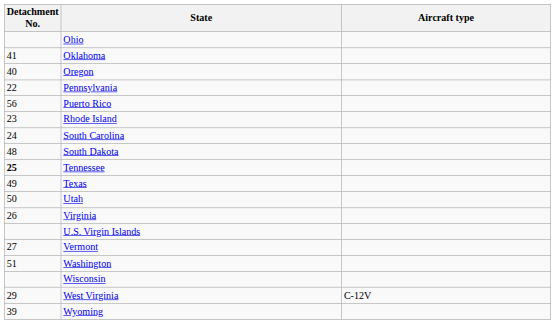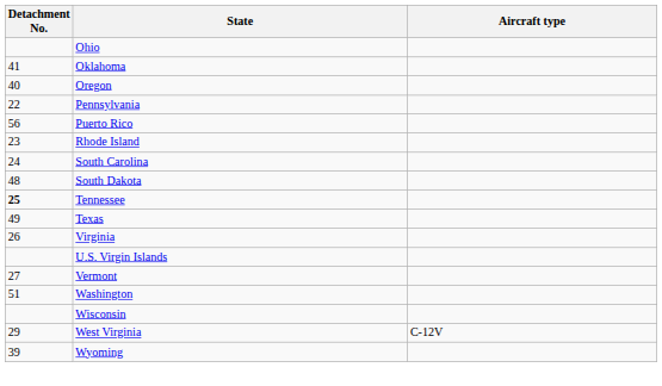 <table class="wikitable">
 <tr>
 <th style="width: 10%;">Detachment No.</th>
 <th>State</th>
 <th>Aircraft type</th>
 </tr>
 <tr>
 <td></td>
 <td><a href='#'>Ohio</a></td>
 <td></td>
 </tr>
 <tr>
 <td>41</td>
 <td><a href='#'>Oklahoma</a></td>
 <td></td>
 </tr>
 <tr>
 <td>40</td>
 <td><a href='#'>Oregon</a></td>
 <td></td>
 </tr>
 <tr>
 <td>22</td>
 <td><a href='#'>Pennsylvania</a></td>
 <td></td>
 </tr>
 <tr>
 <td>56</td>
 <td><a href='#'>Puerto Rico</a></td>
 <td></td>
 </tr>
 <tr>
 <td>23</td>
 <td><a href='#'>Rhode Island</a></td>
 <td></td>
 </tr>
 <tr>
 <td>24</td>
 <td><a href='#'>South Carolina</a></td>
 <td></td>
 </tr>
 <tr>
 <td>48</td>
 <td><a href='#'>South Dakota</a></td>
 <td></td>
 </tr>
 <tr>
 <td><strong>25</strong></td>
 <td><a href='#'>Tennessee</a></td>
 <td></td>
 </tr>
 <tr>
 <td>49</td>
 <td><a href='#'>Texas</a></td>
 <td></td>
 </tr>
 <tr>
-<td>50</td>
-<td><a href='#'>Utah</a></td>
-<td></td>
-</tr>
-<tr>
 <td>26</td>
 <td><a href='#'>Virginia</a></td>
 <td></td>
 </tr>
 <tr>
 <td></td>
 <td><a href='#'>U.S. Virgin Islands</a></td>
 <td></td>
 </tr>
 <tr>
 <td>27</td>
 <td><a href='#'>Vermont</a></td>
 <td></td>
 </tr>
 <tr>
 <td>51</td>
 <td><a href='#'>Washington</a></td>
 <td></td>
 </tr>
 <tr>
 <td></td>
 <td><a href='#'>Wisconsin</a></td>
 <td></td>
 </tr>
 <tr>
 <td>29</td>
 <td><a href='#'>West Virginia</a></td>
 <td>C-12V</td>
 </tr>
 <tr>
 <td>39</td>
 <td><a href='#'>Wyoming</a></td>
 <td></td>
 </tr>
 </table>
